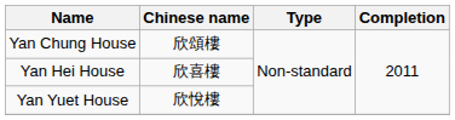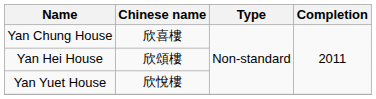 <table class="wikitable" style="text-align: center">
 <tr>
 <th>Name</th>
 <th>Chinese name</th>
 <th>Type</th>
 <th>Completion</th>
 </tr>
 <tr>
 <td>Yan Chung House</td>
-<td>欣頌樓</td>
+<td>欣喜樓</td>
 <td rowspan="3">Non-standard</td>
 <td rowspan="3">2011</td>
 </tr>
 <tr>
 <td>Yan Hei House</td>
-<td>欣喜樓</td>
+<td>欣頌樓</td>
 </tr>
 <tr>
 <td>Yan Yuet House</td>
 <td>欣悅樓</td>
 </tr>
 <tr>
 </tr>
 </table>
